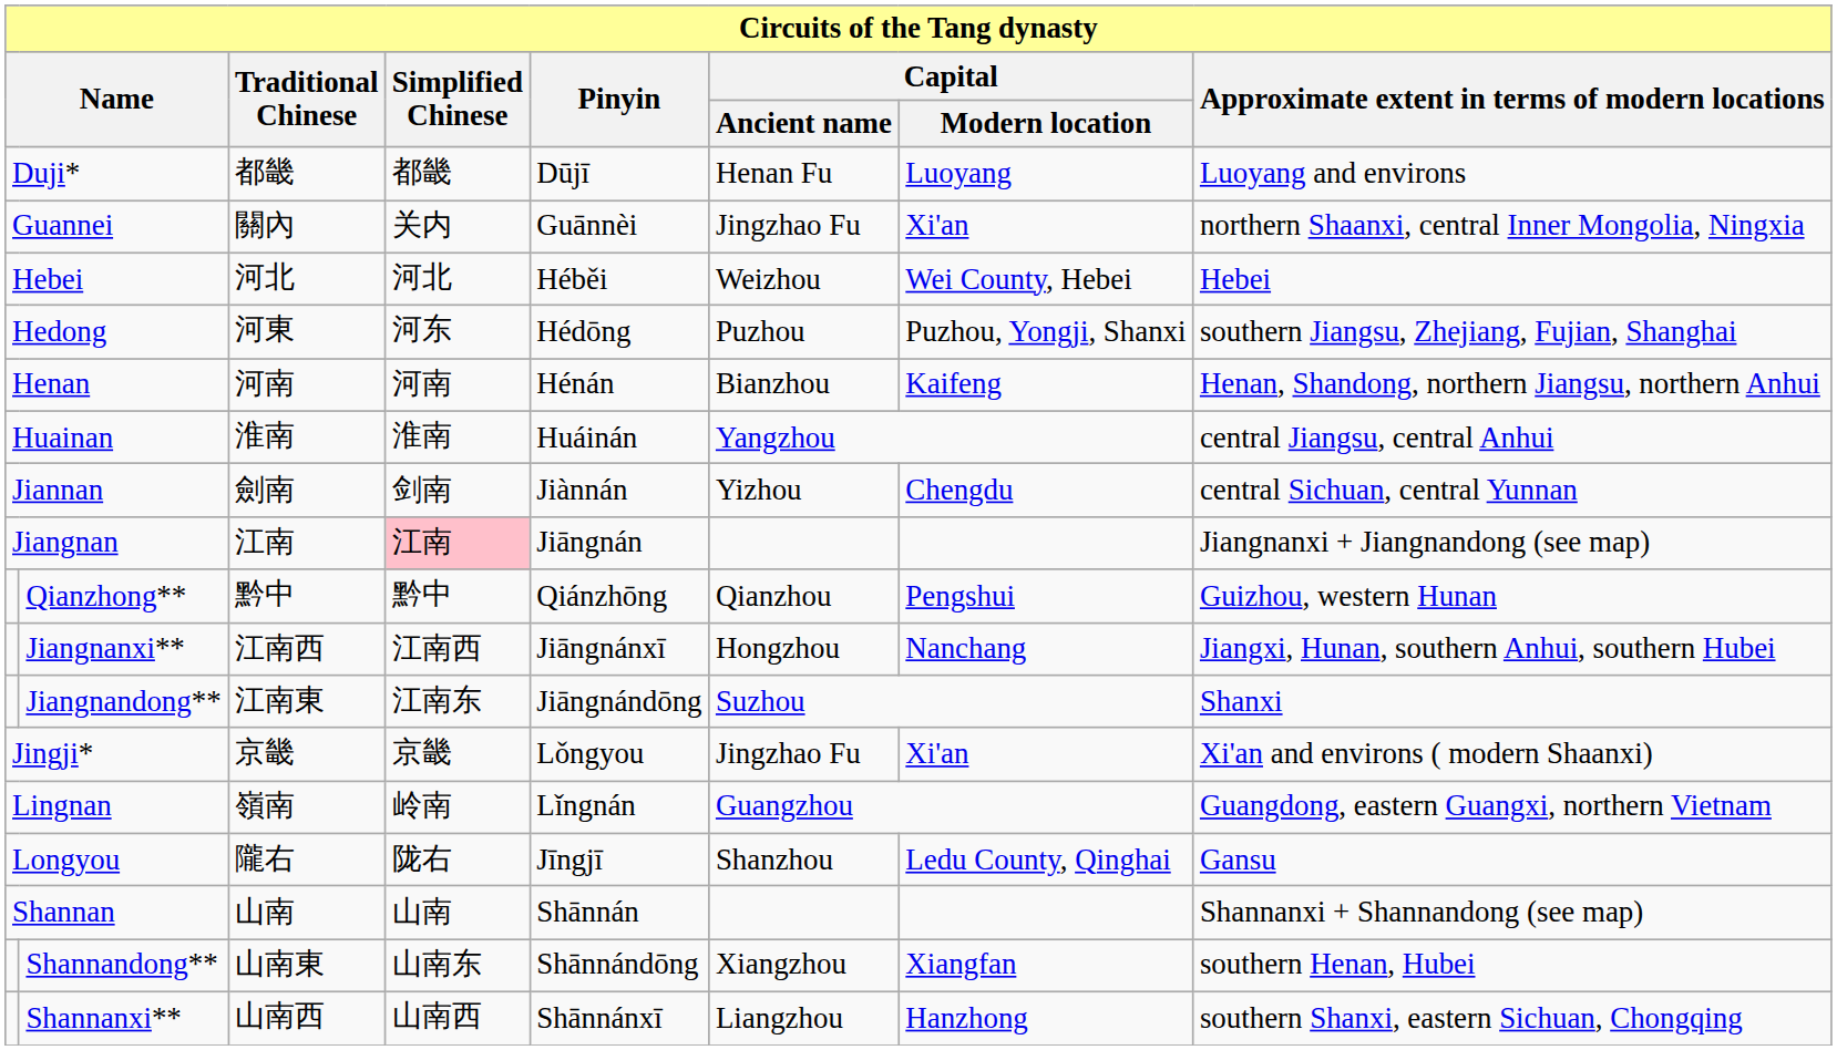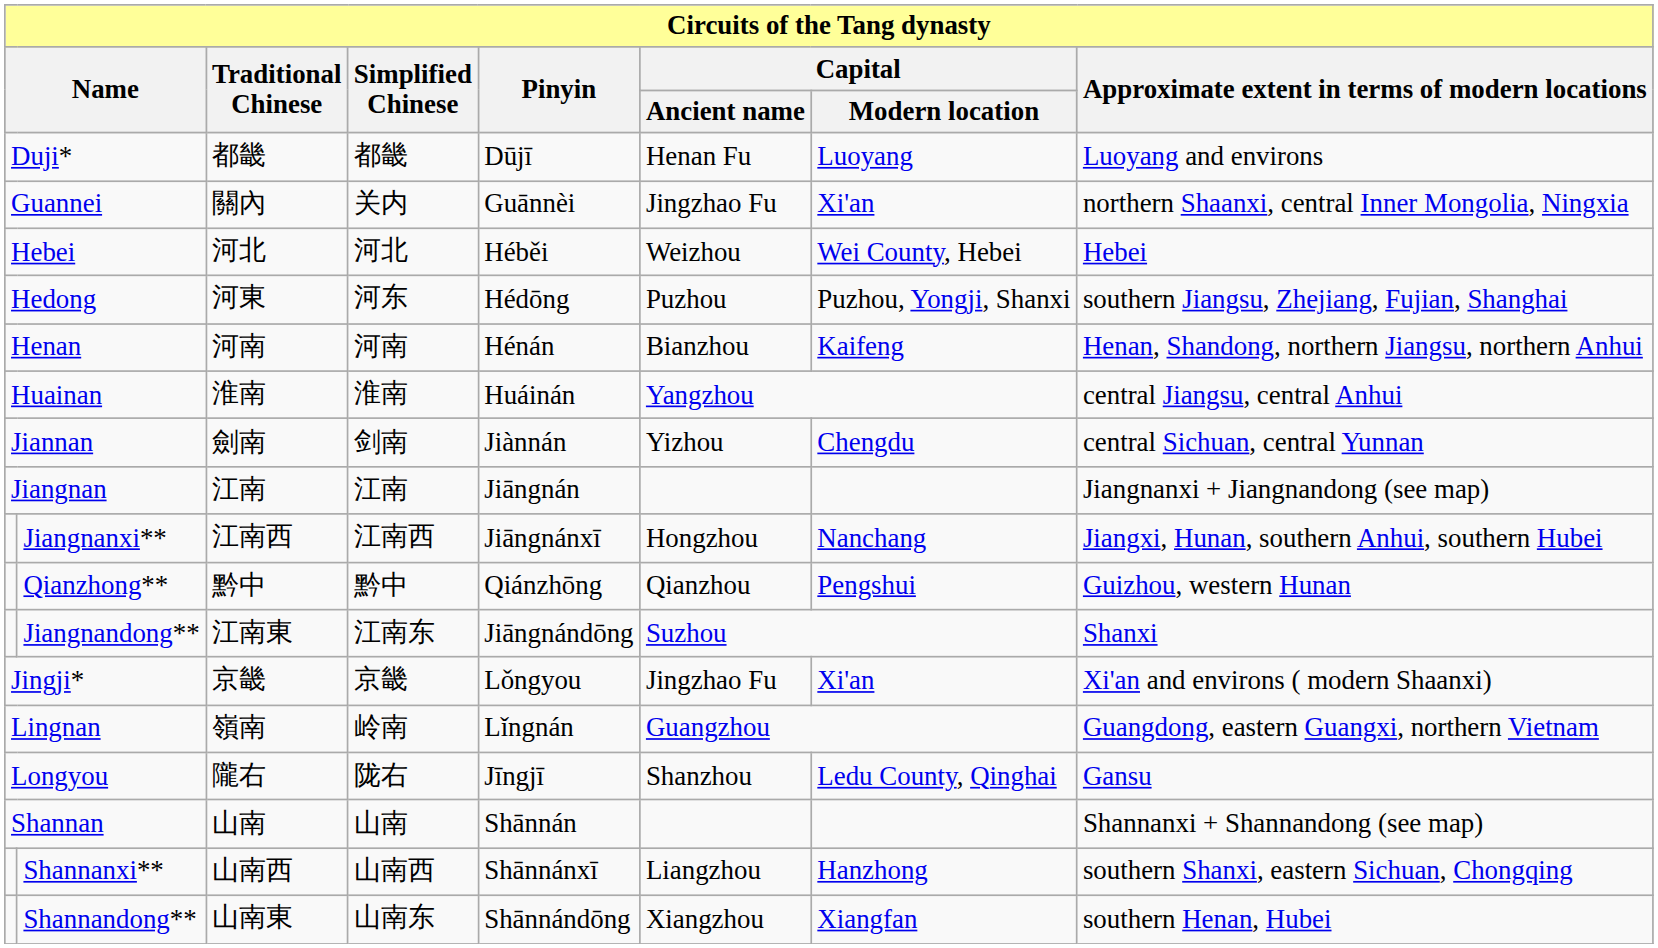 <table class="wikitable collapsible collapsed">
 <tr>
 <th colspan="8" style="background: #ffff99;"><strong>Circuits of the Tang dynasty</strong></th>
 </tr>
 <tr bgcolor=cccccc>
 <th rowspan="2" colspan="2">Name</th>
 <th rowspan="2">Traditional<br>Chinese</th>
 <th rowspan="2">Simplified<br>Chinese</th>
 <th rowspan="2">Pinyin</th>
 <th colspan="2">Capital</th>
 <th rowspan="2">Approximate extent in terms of modern locations</th>
 </tr>
 <tr bgcolor=cccccc>
 <th>Ancient name</th>
 <th>Modern location</th>
 </tr>
 <tr>
 <td colspan="2"><a href='#'>Duji</a>*</td>
 <td>都畿</td>
 <td>都畿</td>
 <td>Dūjī</td>
 <td>Henan Fu</td>
 <td><a href='#'>Luoyang</a></td>
 <td><a href='#'>Luoyang</a> and environs</td>
 </tr>
 <tr>
 <td colspan="2"><a href='#'>Guannei</a></td>
 <td>關內</td>
 <td>关内</td>
 <td>Guānnèi</td>
 <td>Jingzhao Fu</td>
 <td><a href='#'>Xi'an</a></td>
 <td>northern <a href='#'>Shaanxi</a>, central <a href='#'>Inner Mongolia</a>, <a href='#'>Ningxia</a></td>
 </tr>
 <tr>
 <td colspan="2"><a href='#'>Hebei</a></td>
 <td>河北</td>
 <td>河北</td>
 <td>Héběi</td>
 <td>Weizhou</td>
 <td><a href='#'>Wei County</a>, Hebei</td>
 <td><a href='#'>Hebei</a></td>
 </tr>
 <tr>
 <td colspan="2"><a href='#'>Hedong</a></td>
 <td>河東</td>
 <td>河东</td>
 <td>Hédōng</td>
 <td>Puzhou</td>
 <td>Puzhou, <a href='#'>Yongji</a>, Shanxi</td>
 <td>southern <a href='#'>Jiangsu</a>, <a href='#'>Zhejiang</a>, <a href='#'>Fujian</a>, <a href='#'>Shanghai</a></td>
 </tr>
 <tr>
 <td colspan="2"><a href='#'>Henan</a></td>
 <td>河南</td>
 <td>河南</td>
 <td>Hénán</td>
 <td>Bianzhou</td>
 <td><a href='#'>Kaifeng</a></td>
 <td><a href='#'>Henan</a>, <a href='#'>Shandong</a>, northern <a href='#'>Jiangsu</a>, northern <a href='#'>Anhui</a></td>
 </tr>
 <tr>
 <td colspan="2"><a href='#'>Huainan</a></td>
 <td>淮南</td>
 <td>淮南</td>
 <td>Huáinán</td>
 <td colspan="2"><a href='#'>Yangzhou</a></td>
 <td>central <a href='#'>Jiangsu</a>, central <a href='#'>Anhui</a></td>
 </tr>
 <tr>
 <td colspan="2"><a href='#'>Jiannan</a></td>
 <td>劍南</td>
 <td>剑南</td>
 <td>Jiànnán</td>
 <td>Yizhou</td>
 <td><a href='#'>Chengdu</a></td>
 <td>central <a href='#'>Sichuan</a>, central <a href='#'>Yunnan</a></td>
 </tr>
 <tr>
 <td colspan="2"><a href='#'>Jiangnan</a></td>
 <td>江南</td>
-<td style="background: pink;">江南</td>
+<td>江南</td>
 <td>Jiāngnán</td>
 <td></td>
 <td></td>
 <td>Jiangnanxi + Jiangnandong (see map)</td>
+</tr>
+<tr>
+<td></td>
+<td><a href='#'>Jiangnanxi</a>**</td>
+<td>江南西</td>
+<td>江南西</td>
+<td>Jiāngnánxī</td>
+<td>Hongzhou</td>
+<td><a href='#'>Nanchang</a></td>
+<td><a href='#'>Jiangxi</a>, <a href='#'>Hunan</a>, southern <a href='#'>Anhui</a>, southern <a href='#'>Hubei</a></td>
 </tr>
 <tr>
 <td></td>
 <td><a href='#'>Qianzhong</a>**</td>
 <td>黔中</td>
 <td>黔中</td>
 <td>Qiánzhōng</td>
 <td>Qianzhou</td>
 <td><a href='#'>Pengshui</a></td>
 <td><a href='#'>Guizhou</a>, western <a href='#'>Hunan</a></td>
-</tr>
-<tr>
-<td></td>
-<td><a href='#'>Jiangnanxi</a>**</td>
-<td>江南西</td>
-<td>江南西</td>
-<td>Jiāngnánxī</td>
-<td>Hongzhou</td>
-<td><a href='#'>Nanchang</a></td>
-<td><a href='#'>Jiangxi</a>, <a href='#'>Hunan</a>, southern <a href='#'>Anhui</a>, southern <a href='#'>Hubei</a></td>
 </tr>
 <tr>
 <td></td>
 <td><a href='#'>Jiangnandong</a>**</td>
 <td>江南東</td>
 <td>江南东</td>
 <td>Jiāngnándōng</td>
 <td colspan="2"><a href='#'>Suzhou</a></td>
 <td><a href='#'>Shanxi</a></td>
 </tr>
 <tr>
 <td colspan="2"><a href='#'>Jingji</a>*</td>
 <td>京畿</td>
 <td>京畿</td>
 <td>Lǒngyou</td>
 <td>Jingzhao Fu</td>
 <td><a href='#'>Xi'an</a></td>
 <td><a href='#'>Xi'an</a> and environs ( modern Shaanxi)</td>
 </tr>
 <tr>
 <td colspan="2"><a href='#'>Lingnan</a></td>
 <td>嶺南</td>
 <td>岭南</td>
 <td>Lǐngnán</td>
 <td colspan="2"><a href='#'>Guangzhou</a></td>
 <td><a href='#'>Guangdong</a>, eastern <a href='#'>Guangxi</a>, northern <a href='#'>Vietnam</a></td>
 </tr>
 <tr>
 <td colspan="2"><a href='#'>Longyou</a></td>
 <td>隴右</td>
 <td>陇右</td>
 <td>Jīngjī</td>
 <td>Shanzhou</td>
 <td><a href='#'>Ledu County</a>, <a href='#'>Qinghai</a></td>
 <td><a href='#'>Gansu</a></td>
 </tr>
 <tr>
 <td colspan="2"><a href='#'>Shannan</a></td>
 <td>山南</td>
 <td>山南</td>
 <td>Shānnán</td>
 <td></td>
 <td></td>
 <td>Shannanxi + Shannandong (see map)</td>
 </tr>
 <tr>
 <td></td>
+<td><a href='#'>Shannanxi</a>**</td>
+<td>山南西</td>
+<td>山南西</td>
+<td>Shānnánxī</td>
+<td>Liangzhou</td>
+<td><a href='#'>Hanzhong</a></td>
+<td>southern <a href='#'>Shanxi</a>, eastern <a href='#'>Sichuan</a>, <a href='#'>Chongqing</a></td>
+</tr>
+<tr>
+<td></td>
 <td><a href='#'>Shannandong</a>**</td>
 <td>山南東</td>
 <td>山南东</td>
 <td>Shānnándōng</td>
 <td>Xiangzhou</td>
 <td><a href='#'>Xiangfan</a></td>
 <td>southern <a href='#'>Henan</a>, <a href='#'>Hubei</a></td>
 </tr>
-<tr>
-<td></td>
-<td><a href='#'>Shannanxi</a>**</td>
-<td>山南西</td>
-<td>山南西</td>
-<td>Shānnánxī</td>
-<td>Liangzhou</td>
-<td><a href='#'>Hanzhong</a></td>
-<td>southern <a href='#'>Shanxi</a>, eastern <a href='#'>Sichuan</a>, <a href='#'>Chongqing</a></td>
-</tr>
 </table>
